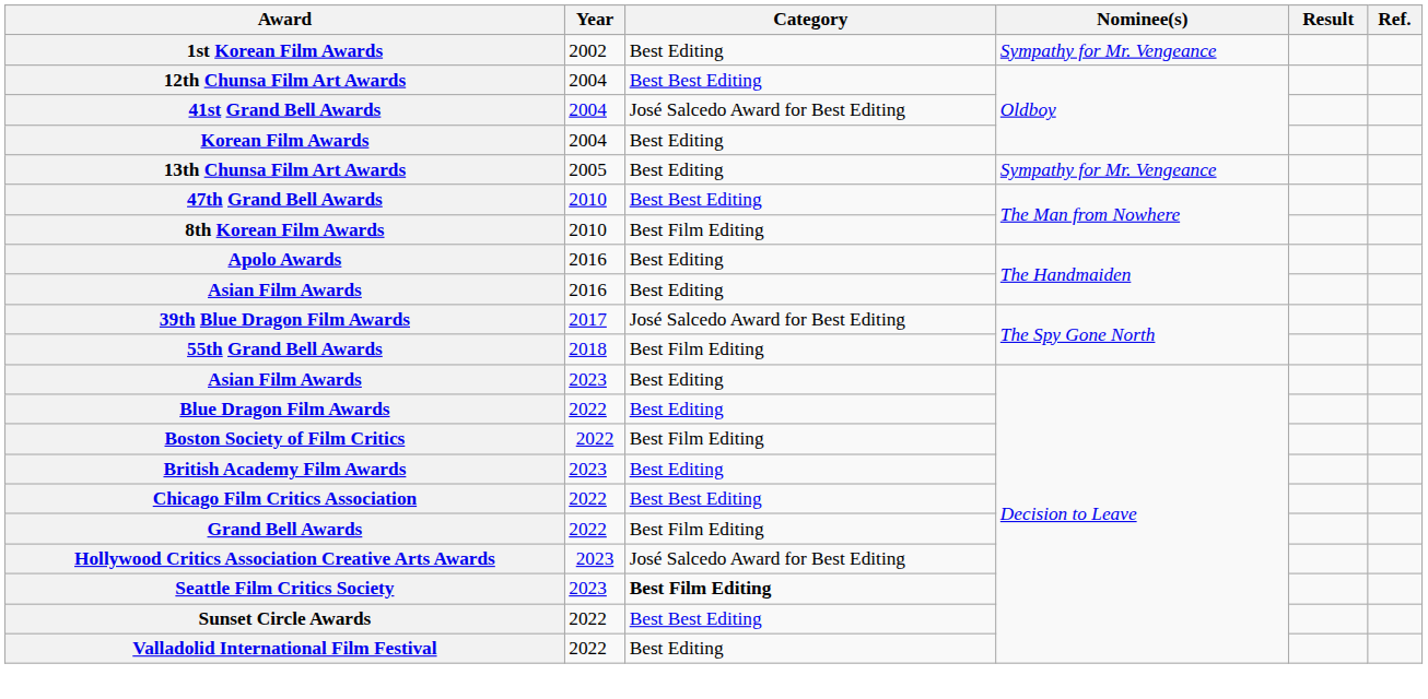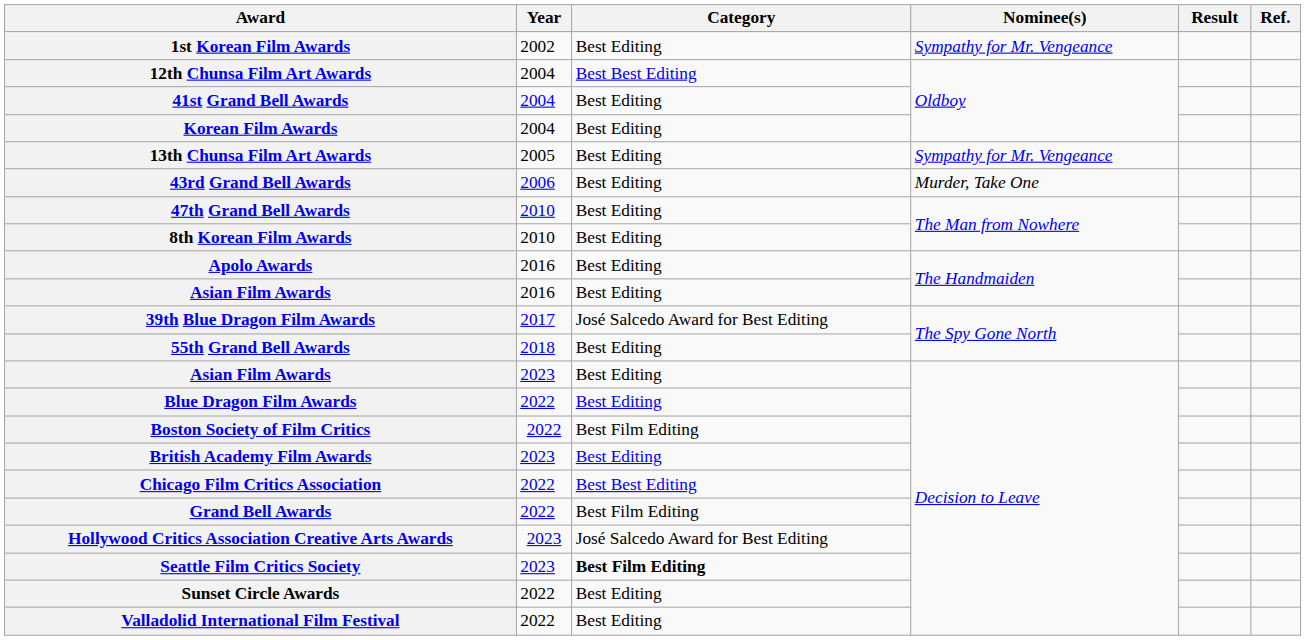 <table class="wikitable plainrowheaders" width="95%;">
 <tr style="background:#ccc; text-align:center;">
 <th scope="col">Award</th>
 <th scope="col">Year</th>
 <th scope="col">Category</th>
 <th scope="col">Nominee(s)</th>
 <th scope="col">Result</th>
 <th scope="col">Ref.</th>
 </tr>
 <tr>
 <th scope="row">1st <a href='#'>Korean Film Awards</a></th>
 <td>2002</td>
 <td>Best Editing</td>
 <td><em><a href='#'>Sympathy for Mr. Vengeance</a></em></td>
 <td></td>
 <td></td>
 </tr>
 <tr>
 <th scope="row">12th <a href='#'>Chunsa Film Art Awards</a></th>
 <td>2004</td>
 <td><a href='#'>Best Best Editing</a></td>
 <td rowspan="3"><em><a href='#'>Oldboy</a></em></td>
 <td></td>
 <td></td>
 </tr>
 <tr>
 <th scope="row"><a href='#'>41st</a> <a href='#'>Grand Bell Awards</a></th>
 <td><a href='#'>2004</a></td>
-<td>José Salcedo Award for Best Editing</td>
+<td>Best Editing</td>
 <td></td>
 <td></td>
 </tr>
 <tr>
 <th scope="row"><a href='#'>Korean Film Awards</a></th>
 <td>2004</td>
 <td>Best Editing</td>
 <td></td>
 <td></td>
 </tr>
 <tr>
 <th scope="row">13th <a href='#'>Chunsa Film Art Awards</a></th>
 <td>2005</td>
 <td>Best Editing</td>
 <td><em><a href='#'>Sympathy for Mr. Vengeance</a></em></td>
 <td></td>
 <td></td>
 </tr>
 <tr>
+<th scope="row"><a href='#'>43rd</a> <a href='#'>Grand Bell Awards</a></th>
+<td><a href='#'>2006</a></td>
+<td>Best Editing</td>
+<td><em>Murder, Take One</em></td>
+<td></td>
+<td></td>
+</tr>
+<tr>
 <th scope="row"><a href='#'>47th</a> <a href='#'>Grand Bell Awards</a></th>
 <td><a href='#'>2010</a></td>
-<td><a href='#'>Best Best Editing</a></td>
+<td>Best Editing</td>
 <td rowspan="2"><a href='#'><em>The Man from Nowhere</em></a></td>
 <td></td>
 <td></td>
 </tr>
 <tr>
 <th scope="row">8th <a href='#'>Korean Film Awards</a></th>
 <td>2010</td>
-<td>Best Film Editing</td>
+<td>Best Editing</td>
 <td></td>
 <td></td>
 </tr>
 <tr>
 <th scope="row"><a href='#'>Apolo Awards</a></th>
 <td>2016</td>
 <td>Best Editing</td>
 <td rowspan="2"><em><a href='#'>The Handmaiden</a></em></td>
 <td></td>
 <td></td>
 </tr>
 <tr>
 <th scope="row"><a href='#'>Asian Film Awards</a></th>
 <td>2016</td>
 <td>Best Editing</td>
 <td></td>
 <td></td>
 </tr>
 <tr>
 <th scope="row"><a href='#'>39th</a> <a href='#'>Blue Dragon Film Awards</a></th>
 <td><a href='#'>2017</a></td>
 <td>José Salcedo Award for Best Editing</td>
 <td rowspan="2"><em><a href='#'>The Spy Gone North</a></em></td>
 <td></td>
 <td></td>
 </tr>
 <tr>
 <th scope="row"><a href='#'>55th</a> <a href='#'>Grand Bell Awards</a></th>
 <td><a href='#'>2018</a></td>
-<td>Best Film Editing</td>
+<td>Best Editing</td>
 <td></td>
 <td></td>
 </tr>
 <tr>
 <th scope="row"><a href='#'>Asian Film Awards</a></th>
 <td><a href='#'>2023</a></td>
 <td>Best Editing</td>
 <td rowspan="10"><em><a href='#'>Decision to Leave</a></em></td>
 <td></td>
 <td></td>
 </tr>
 <tr>
 <th scope="row"><a href='#'>Blue Dragon Film Awards</a></th>
 <td><a href='#'>2022</a></td>
 <td><a href='#'>Best Editing</a></td>
 <td></td>
 <td></td>
 </tr>
 <tr>
 <th scope="row"><a href='#'>Boston Society of Film Critics</a></th>
 <td align="center"><a href='#'>2022</a></td>
 <td>Best Film Editing</td>
 <td></td>
 <td align="center"></td>
 </tr>
 <tr>
 <th scope="row"><a href='#'>British Academy Film Awards</a></th>
 <td><a href='#'>2023</a></td>
 <td><a href='#'>Best Editing</a></td>
 <td></td>
 <td></td>
 </tr>
 <tr>
 <th scope="row"><a href='#'>Chicago Film Critics Association</a></th>
 <td><a href='#'>2022</a></td>
 <td><a href='#'>Best Best Editing</a></td>
 <td></td>
 <td></td>
 </tr>
 <tr>
 <th scope="row"><a href='#'>Grand Bell Awards</a></th>
 <td><a href='#'>2022</a></td>
 <td>Best Film Editing</td>
 <td></td>
 <td></td>
 </tr>
 <tr>
 <th scope="row"><a href='#'>Hollywood Critics Association Creative Arts Awards</a></th>
 <td align="center"><a href='#'>2023</a></td>
 <td>José Salcedo Award for Best Editing</td>
 <td></td>
 <td align="center"></td>
 </tr>
 <tr>
 <th scope="row"><a href='#'>Seattle Film Critics Society</a></th>
 <td><a href='#'>2023</a></td>
 <td><strong>Best Film Editing</strong></td>
 <td></td>
 <td></td>
 </tr>
 <tr>
 <th scope="row">Sunset Circle Awards</th>
 <td>2022</td>
-<td><a href='#'>Best Best Editing</a></td>
+<td>Best Editing</td>
 <td></td>
 <td></td>
 </tr>
 <tr>
 <th scope="row" rowspan="2"><a href='#'>Valladolid International Film Festival</a></th>
 <td>2022</td>
 <td>Best Editing</td>
 <td></td>
 <td rowspan="2" style="text-align:center"></td>
 </tr>
 </table>
